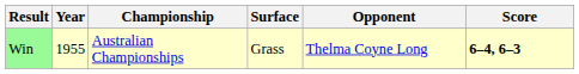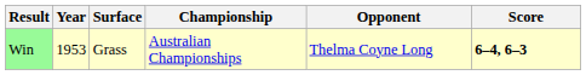 <table class="sortable wikitable">
 <tr>
 <th style="width:40px">Result</th>
 <th style="width:30px">Year</th>
+<th style="width:50px">Surface</th>
 <th style="width:165px">Championship</th>
-<th style="width:50px">Surface</th>
 <th style="width:170px">Opponent</th>
 <th style="width:110px" class="unsortable">Score</th>
 </tr>
 <tr style="background:#ffc;">
 <td style="background:#98fb98;">Win</td>
-<td>1955</td>
+<td>1953</td>
+<td>Grass</td>
 <td><a href='#'>Australian Championships</a></td>
-<td>Grass</td>
 <td> <a href='#'>Thelma Coyne Long</a></td>
 <td><strong>6–4, 6–3</strong></td>
 </tr>
 </table>
